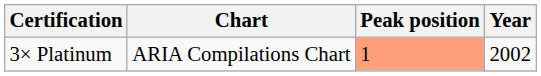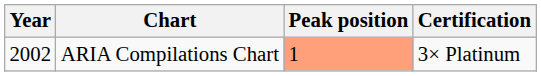 <table class="wikitable" border="1">
 <tr>
-<th>Certification</th>
+<th>Year</th>
 <th>Chart</th>
 <th>Peak position</th>
-<th>Year</th>
+<th>Certification</th>
 </tr>
 <tr>
-<td>3× Platinum</td>
+<td>2002</td>
 <td>ARIA Compilations Chart</td>
 <td style="background: lightsalmon;">1</td>
-<td>2002</td>
+<td>3× Platinum</td>
 </tr>
 </table>
